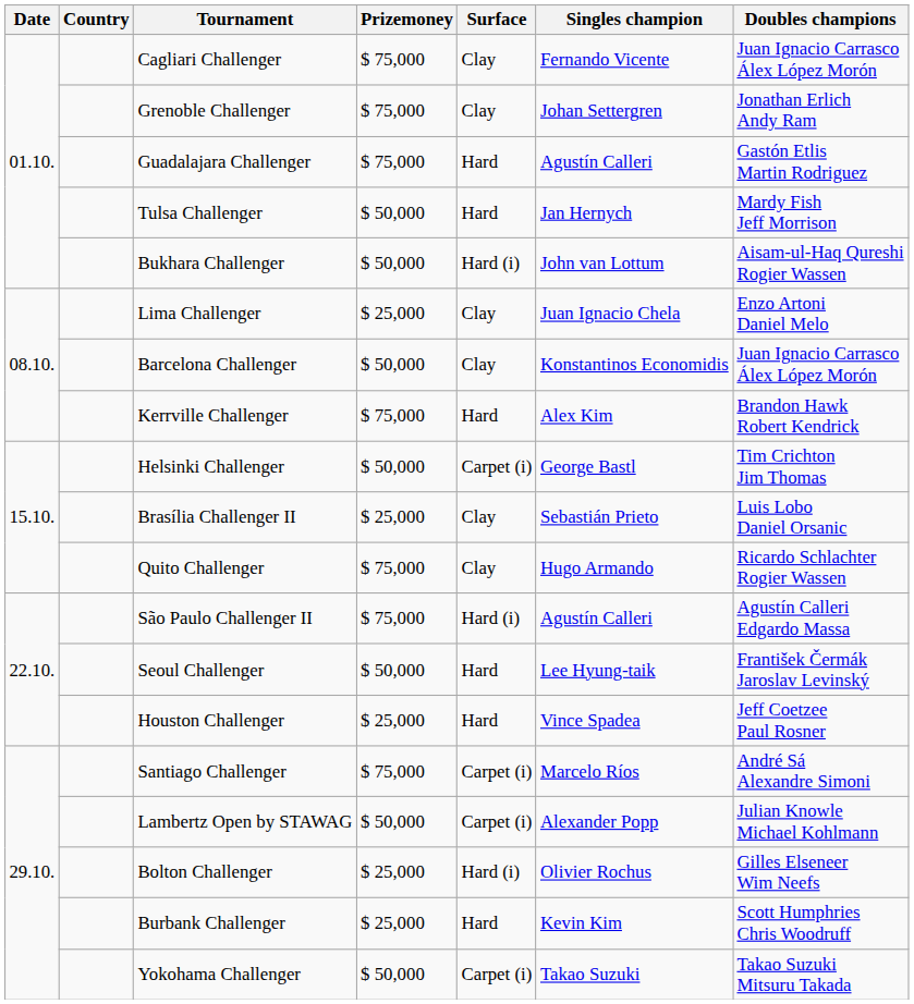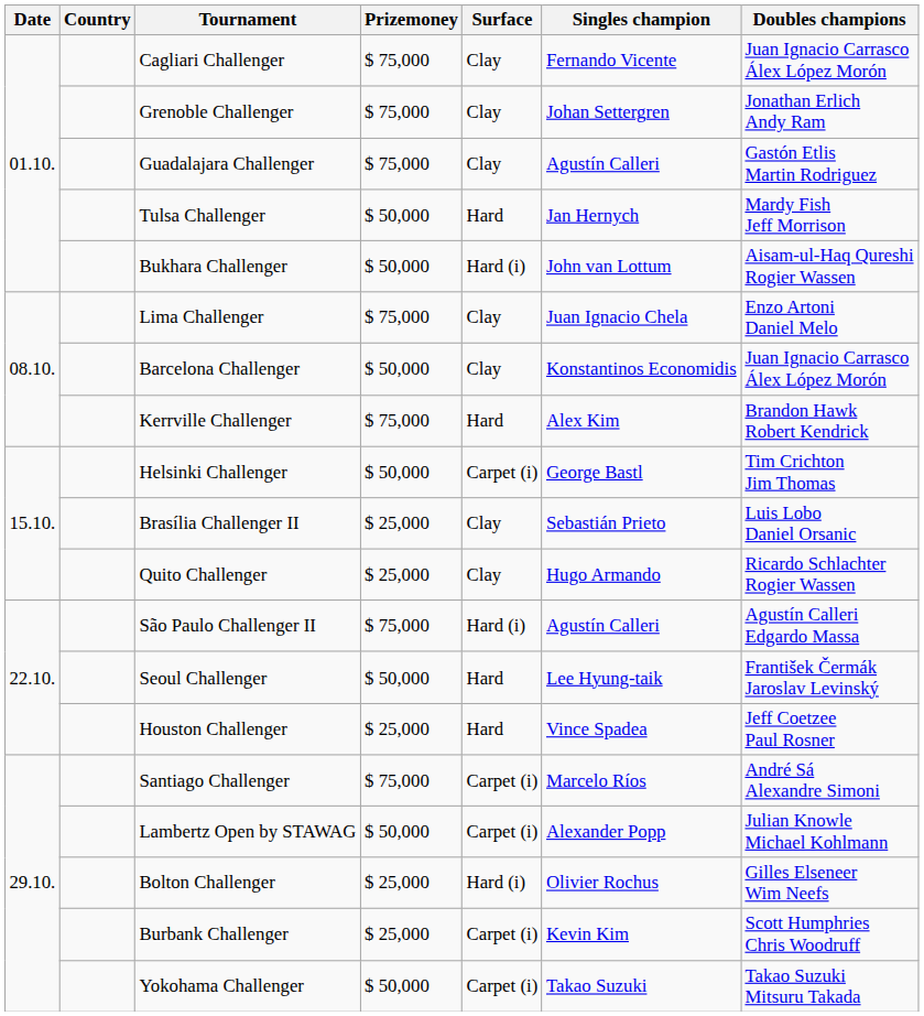 <table class="sortable wikitable" style=font-size:97%>
 <tr>
 <th>Date</th>
 <th>Country</th>
 <th>Tournament</th>
 <th>Prizemoney</th>
 <th>Surface</th>
 <th>Singles champion</th>
 <th>Doubles champions</th>
 </tr>
 <tr>
 <td rowspan="5">01.10.</td>
 <td></td>
 <td>Cagliari Challenger</td>
 <td>$ 75,000</td>
 <td>Clay</td>
 <td> <a href='#'>Fernando Vicente</a></td>
 <td> <a href='#'>Juan Ignacio Carrasco</a><br> <a href='#'>Álex López Morón</a></td>
 </tr>
 <tr>
 <td></td>
 <td>Grenoble Challenger</td>
 <td>$ 75,000</td>
 <td>Clay</td>
 <td> <a href='#'>Johan Settergren</a></td>
 <td> <a href='#'>Jonathan Erlich</a><br> <a href='#'>Andy Ram</a></td>
 </tr>
 <tr>
 <td></td>
 <td>Guadalajara Challenger</td>
 <td>$ 75,000</td>
-<td>Hard</td>
+<td>Clay</td>
 <td> <a href='#'>Agustín Calleri</a></td>
 <td> <a href='#'>Gastón Etlis</a><br> <a href='#'>Martin Rodriguez</a></td>
 </tr>
 <tr>
 <td></td>
 <td>Tulsa Challenger</td>
 <td>$ 50,000</td>
 <td>Hard</td>
 <td> <a href='#'>Jan Hernych</a></td>
 <td> <a href='#'>Mardy Fish</a><br> <a href='#'>Jeff Morrison</a></td>
 </tr>
 <tr>
 <td></td>
 <td>Bukhara Challenger</td>
 <td>$ 50,000</td>
 <td>Hard (i)</td>
 <td> <a href='#'>John van Lottum</a></td>
 <td> <a href='#'>Aisam-ul-Haq Qureshi</a><br> <a href='#'>Rogier Wassen</a></td>
 </tr>
 <tr>
 <td rowspan="3">08.10.</td>
 <td></td>
 <td>Lima Challenger</td>
-<td>$ 25,000</td>
+<td>$ 75,000</td>
 <td>Clay</td>
 <td> <a href='#'>Juan Ignacio Chela</a></td>
 <td> <a href='#'>Enzo Artoni</a> <br>  <a href='#'>Daniel Melo</a></td>
 </tr>
 <tr>
 <td></td>
 <td>Barcelona Challenger</td>
 <td>$ 50,000</td>
 <td>Clay</td>
 <td> <a href='#'>Konstantinos Economidis</a></td>
 <td> <a href='#'>Juan Ignacio Carrasco</a><br> <a href='#'>Álex López Morón</a></td>
 </tr>
 <tr>
 <td></td>
 <td>Kerrville Challenger</td>
 <td>$ 75,000</td>
 <td>Hard</td>
 <td> <a href='#'>Alex Kim</a></td>
 <td> <a href='#'>Brandon Hawk</a><br> <a href='#'>Robert Kendrick</a></td>
 </tr>
 <tr>
 <td rowspan="3">15.10.</td>
 <td></td>
 <td>Helsinki Challenger</td>
 <td>$ 50,000</td>
 <td>Carpet (i)</td>
 <td> <a href='#'>George Bastl</a></td>
 <td> <a href='#'>Tim Crichton</a> <br>  <a href='#'>Jim Thomas</a></td>
 </tr>
 <tr>
 <td></td>
 <td>Brasília Challenger II</td>
 <td>$ 25,000</td>
 <td>Clay</td>
 <td> <a href='#'>Sebastián Prieto</a></td>
 <td> <a href='#'>Luis Lobo</a><br> <a href='#'>Daniel Orsanic</a></td>
 </tr>
 <tr>
 <td></td>
 <td>Quito Challenger</td>
-<td>$ 75,000</td>
+<td>$ 25,000</td>
 <td>Clay</td>
 <td> <a href='#'>Hugo Armando</a></td>
 <td> <a href='#'>Ricardo Schlachter</a> <br>  <a href='#'>Rogier Wassen</a></td>
 </tr>
 <tr>
 <td rowspan="3">22.10.</td>
 <td></td>
 <td>São Paulo Challenger II</td>
 <td>$ 75,000</td>
 <td>Hard (i)</td>
 <td> <a href='#'>Agustín Calleri</a></td>
 <td> <a href='#'>Agustín Calleri</a><br> <a href='#'>Edgardo Massa</a></td>
 </tr>
 <tr>
 <td></td>
 <td>Seoul Challenger</td>
 <td>$ 50,000</td>
 <td>Hard</td>
 <td> <a href='#'>Lee Hyung-taik</a></td>
 <td> <a href='#'>František Čermák</a> <br>  <a href='#'>Jaroslav Levinský</a></td>
 </tr>
 <tr>
 <td></td>
 <td>Houston Challenger</td>
 <td>$ 25,000</td>
 <td>Hard</td>
 <td> <a href='#'>Vince Spadea</a></td>
 <td> <a href='#'>Jeff Coetzee</a><br> <a href='#'>Paul Rosner</a></td>
 </tr>
 <tr>
 <td rowspan="5">29.10.</td>
 <td></td>
 <td>Santiago Challenger</td>
 <td>$ 75,000</td>
 <td>Carpet (i)</td>
 <td> <a href='#'>Marcelo Ríos</a></td>
 <td> <a href='#'>André Sá</a><br> <a href='#'>Alexandre Simoni</a></td>
 </tr>
 <tr>
 <td></td>
 <td>Lambertz Open by STAWAG</td>
 <td>$ 50,000</td>
 <td>Carpet (i)</td>
 <td> <a href='#'>Alexander Popp</a></td>
 <td> <a href='#'>Julian Knowle</a> <br>  <a href='#'>Michael Kohlmann</a></td>
 </tr>
 <tr>
 <td></td>
 <td>Bolton Challenger</td>
 <td>$ 25,000</td>
 <td>Hard (i)</td>
 <td> <a href='#'>Olivier Rochus</a></td>
 <td> <a href='#'>Gilles Elseneer</a><br> <a href='#'>Wim Neefs</a></td>
 </tr>
 <tr>
 <td></td>
 <td>Burbank Challenger</td>
 <td>$ 25,000</td>
-<td>Hard</td>
+<td>Carpet (i)</td>
 <td> <a href='#'>Kevin Kim</a></td>
 <td> <a href='#'>Scott Humphries</a><br> <a href='#'>Chris Woodruff</a></td>
 </tr>
 <tr>
 <td></td>
 <td>Yokohama Challenger</td>
 <td>$ 50,000</td>
 <td>Carpet (i)</td>
 <td> <a href='#'>Takao Suzuki</a></td>
 <td> <a href='#'>Takao Suzuki</a> <br>  <a href='#'>Mitsuru Takada</a></td>
 </tr>
 </table>
